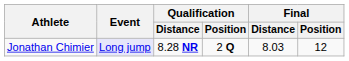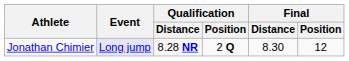 <table class=wikitable style="font-size:90%">
 <tr>
 <th rowspan="2">Athlete</th>
 <th rowspan="2">Event</th>
 <th colspan="2">Qualification</th>
 <th colspan="2">Final</th>
 </tr>
 <tr style="font-size:95%">
 <th>Distance</th>
 <th>Position</th>
 <th>Distance</th>
 <th>Position</th>
 </tr>
 <tr align=center>
 <td align=left><a href='#'>Jonathan Chimier</a></td>
 <td align=left style="background: lavender;"><a href='#'>Long jump</a></td>
 <td>8.28 <strong><a href='#'>NR</a></strong></td>
 <td>2 <strong>Q</strong></td>
-<td>8.03</td>
+<td>8.30</td>
 <td>12</td>
 </tr>
 </table>
